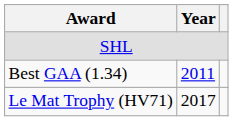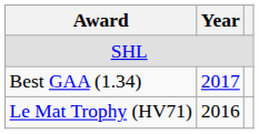 <table class="wikitable">
 <tr>
 <th>Award</th>
 <th>Year</th>
 <th></th>
 </tr>
 <tr ALIGN="center" bgcolor="#e0e0e0">
 <td colspan="3"><a href='#'>SHL</a></td>
 </tr>
 <tr>
 <td>Best <a href='#'>GAA</a> (1.34)</td>
-<td><a href='#'>2011</a></td>
+<td><a href='#'>2017</a></td>
 <td></td>
 </tr>
 <tr>
 <td><a href='#'>Le Mat Trophy</a> (HV71)</td>
-<td>2017</td>
+<td>2016</td>
 <td></td>
 </tr>
 </table>
